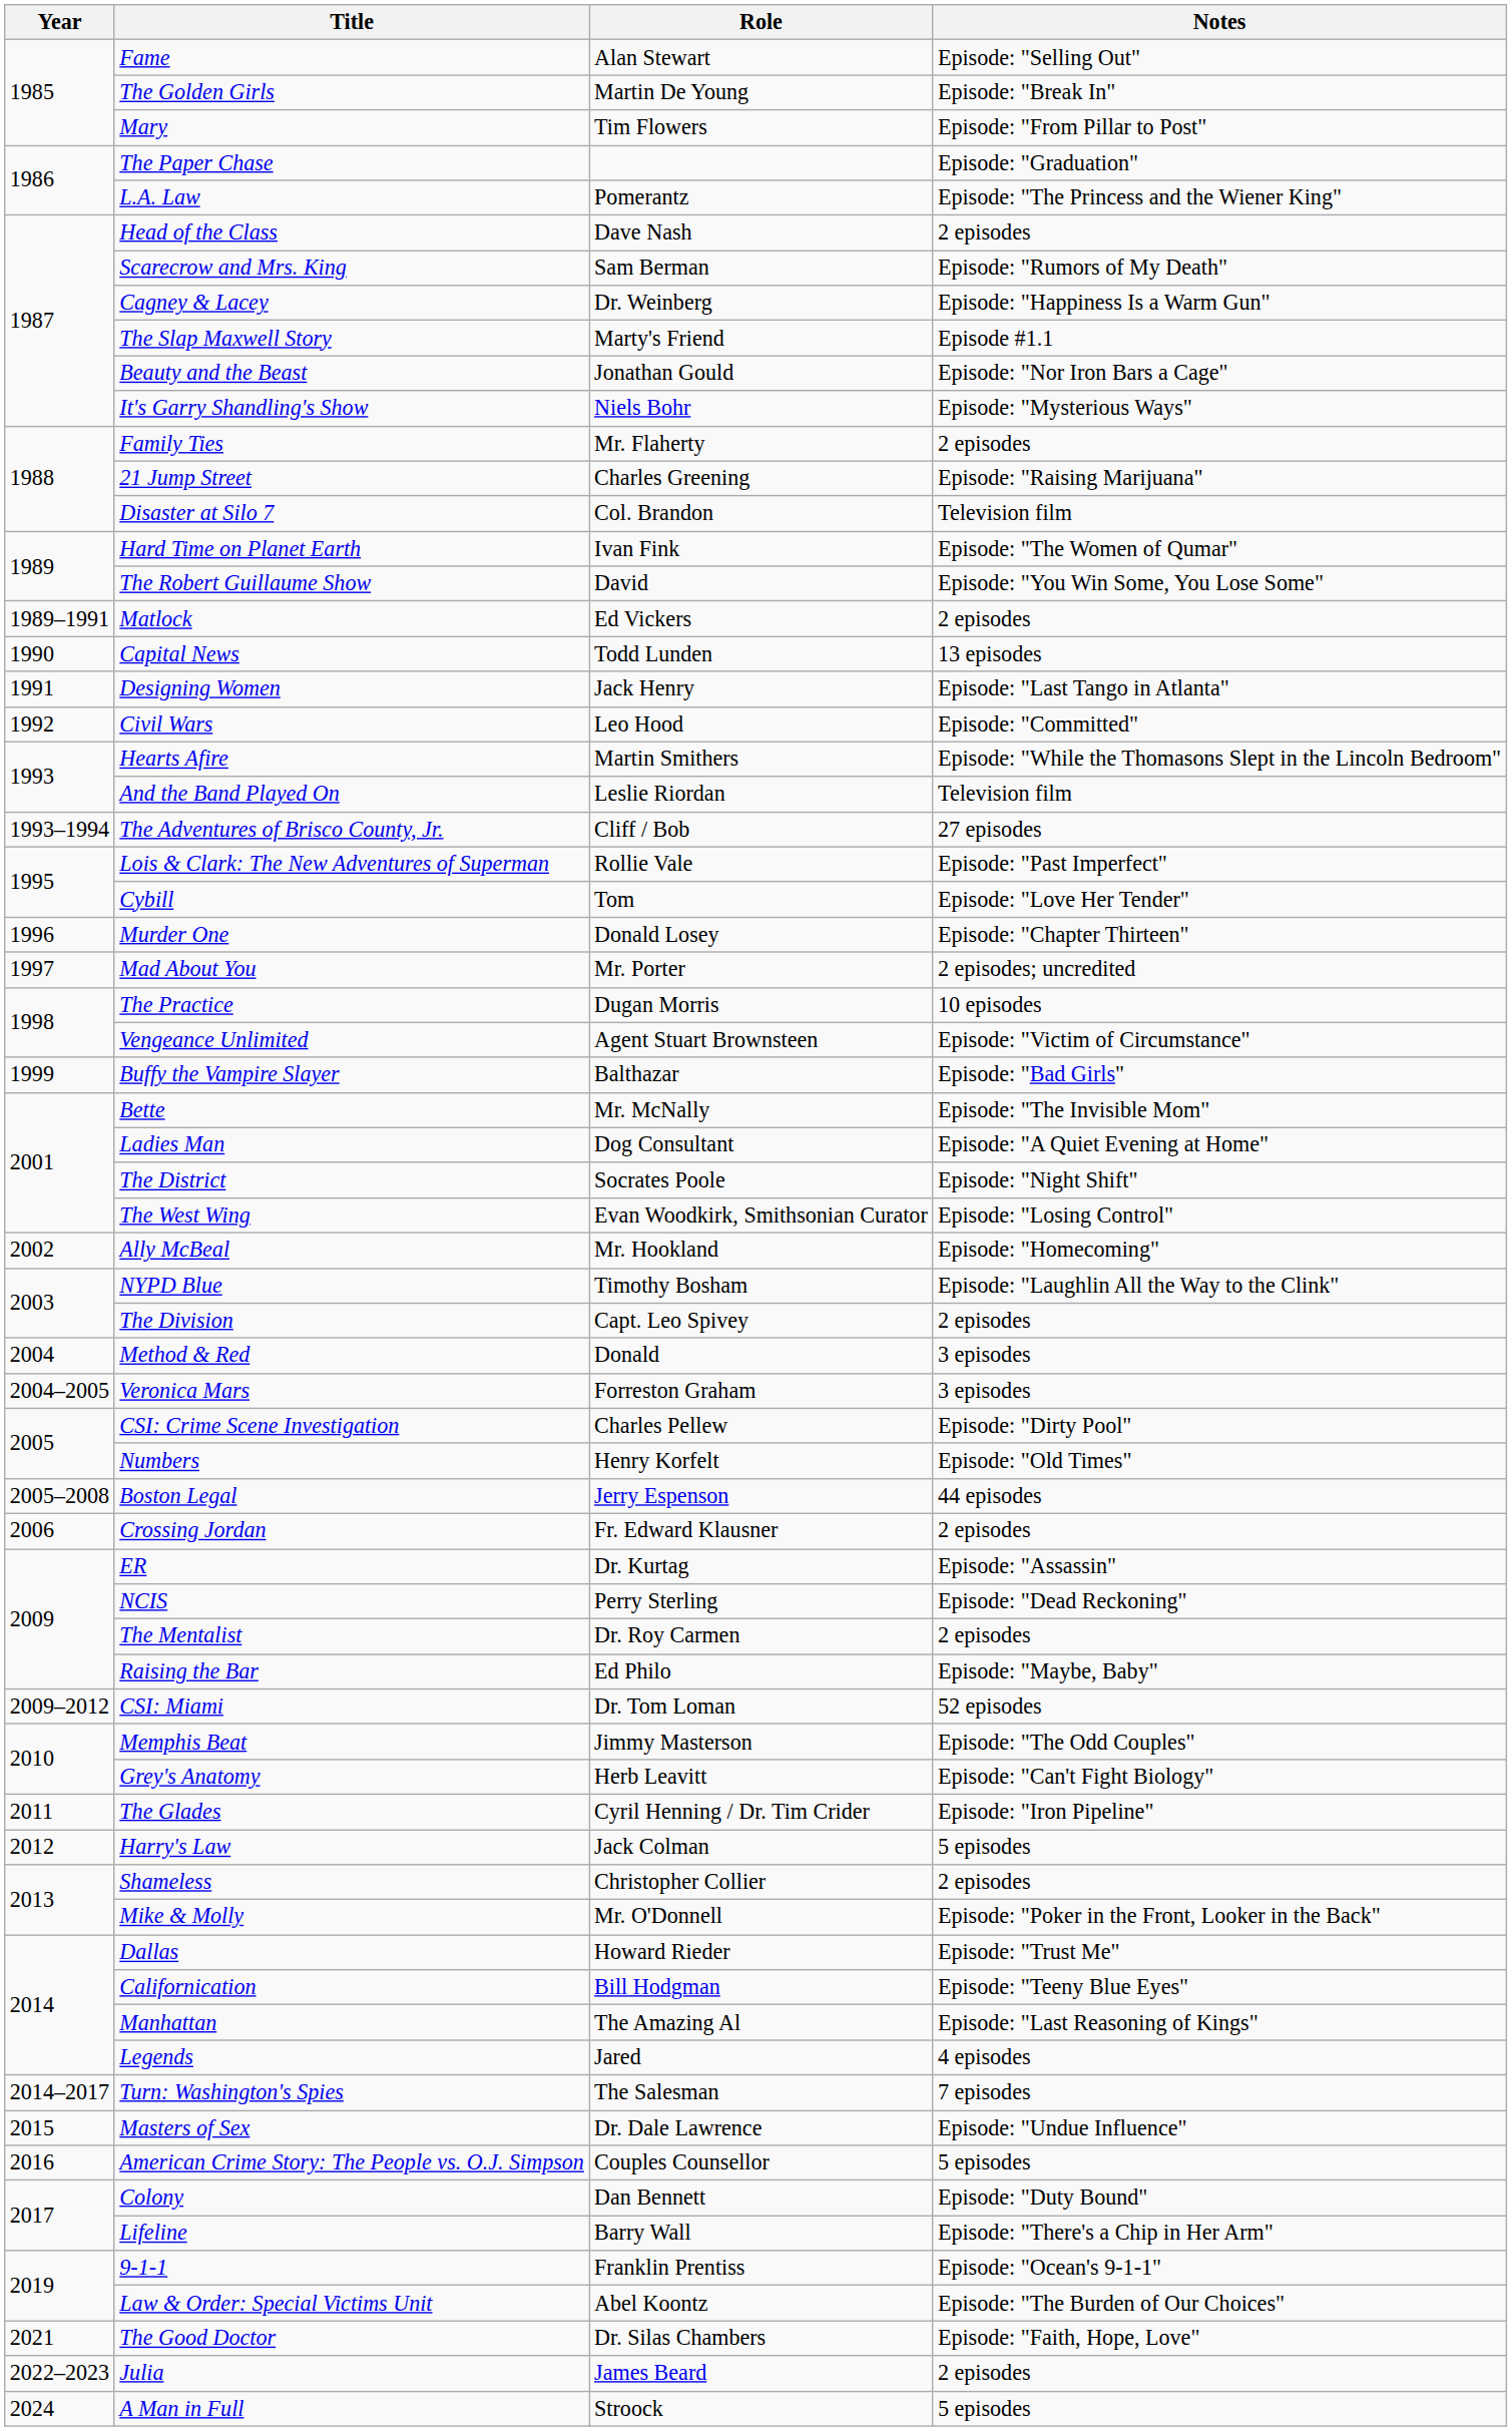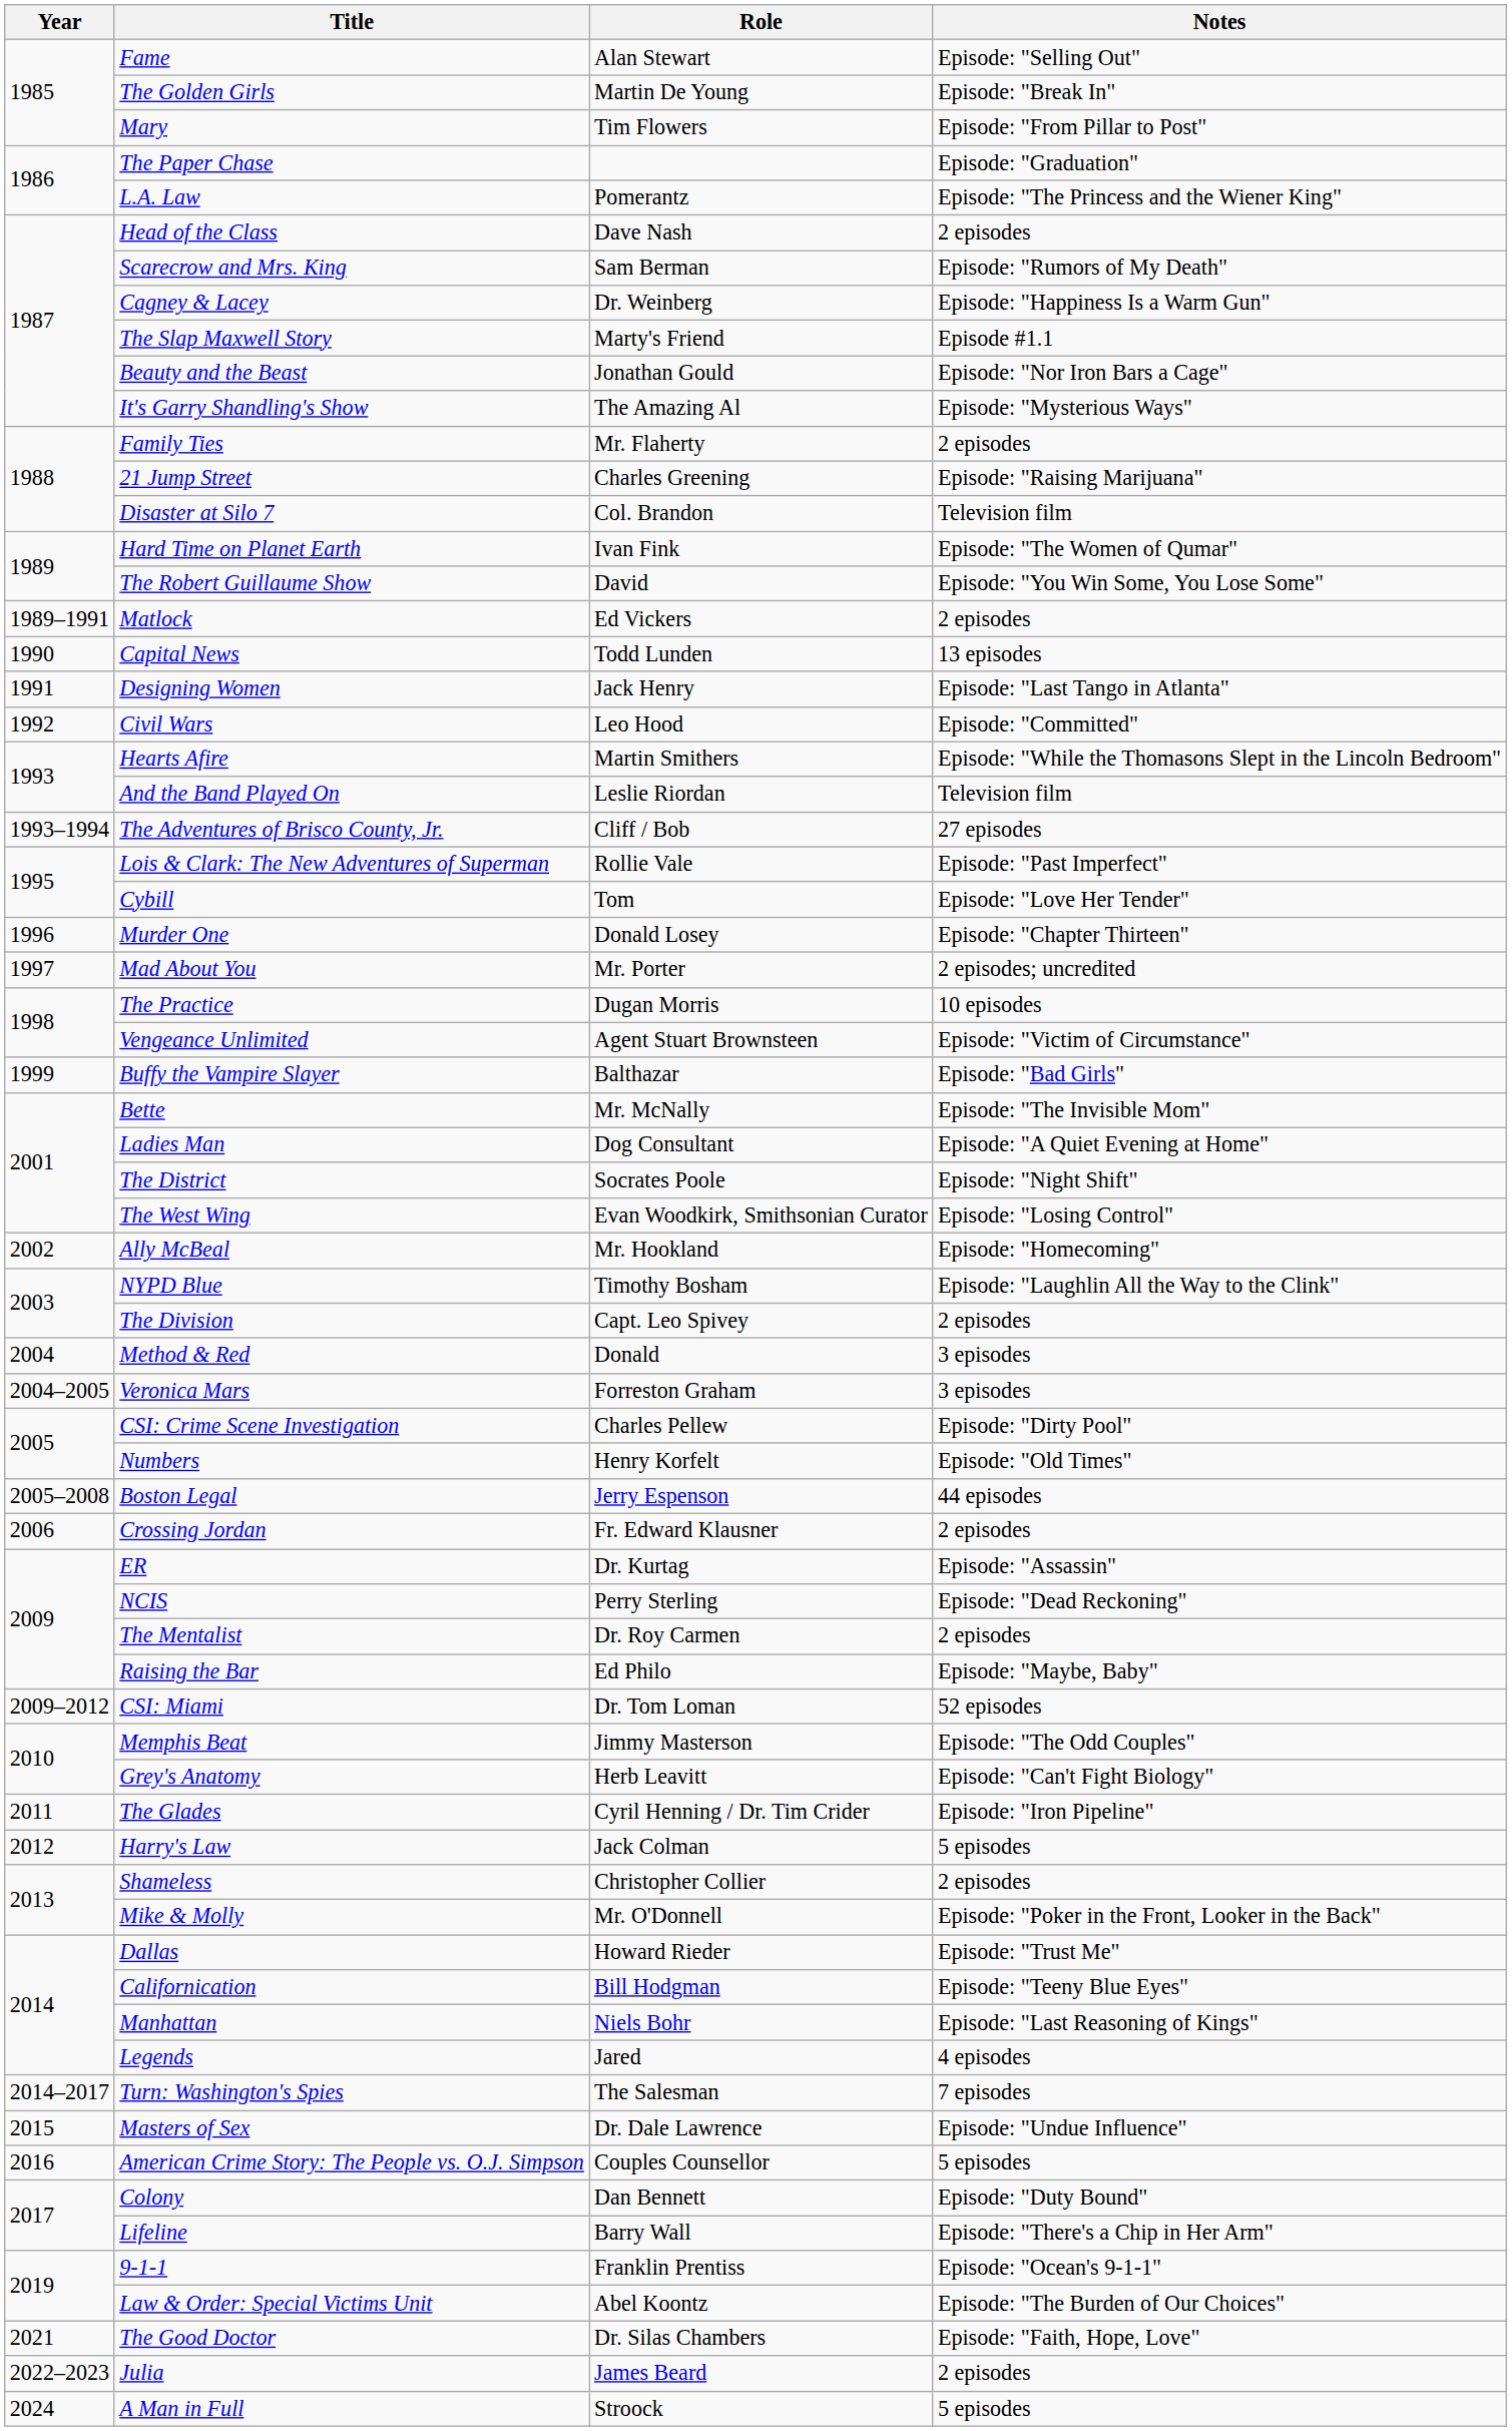 <table class="wikitable">
 <tr>
 <th>Year</th>
 <th>Title</th>
 <th>Role</th>
 <th>Notes</th>
 </tr>
 <tr>
 <td rowspan="3">1985</td>
 <td><em><a href='#'>Fame</a></em></td>
 <td>Alan Stewart</td>
 <td>Episode: "Selling Out"</td>
 </tr>
 <tr>
 <td><em><a href='#'>The Golden Girls</a></em></td>
 <td>Martin De Young</td>
 <td>Episode: "Break In"</td>
 </tr>
 <tr>
 <td><em><a href='#'>Mary</a></em></td>
 <td>Tim Flowers</td>
 <td>Episode: "From Pillar to Post"</td>
 </tr>
 <tr>
 <td rowspan="2">1986</td>
 <td><em><a href='#'>The Paper Chase</a></em></td>
 <td></td>
 <td>Episode: "Graduation"</td>
 </tr>
 <tr>
 <td><em><a href='#'>L.A. Law</a></em></td>
 <td>Pomerantz</td>
 <td>Episode: "The Princess and the Wiener King"</td>
 </tr>
 <tr>
 <td rowspan="6">1987</td>
 <td><em><a href='#'>Head of the Class</a></em></td>
 <td>Dave Nash</td>
 <td>2 episodes</td>
 </tr>
 <tr>
 <td><em><a href='#'>Scarecrow and Mrs. King</a></em></td>
 <td>Sam Berman</td>
 <td>Episode: "Rumors of My Death"</td>
 </tr>
 <tr>
 <td><em><a href='#'>Cagney & Lacey</a></em></td>
 <td>Dr. Weinberg</td>
 <td>Episode: "Happiness Is a Warm Gun"</td>
 </tr>
 <tr>
 <td><em><a href='#'>The Slap Maxwell Story</a></em></td>
 <td>Marty's Friend</td>
 <td>Episode #1.1</td>
 </tr>
 <tr>
 <td><em><a href='#'>Beauty and the Beast</a></em></td>
 <td>Jonathan Gould</td>
 <td>Episode: "Nor Iron Bars a Cage"</td>
 </tr>
 <tr>
 <td><em><a href='#'>It's Garry Shandling's Show</a></em></td>
-<td><a href='#'>Niels Bohr</a></td>
+<td>The Amazing Al</td>
 <td>Episode: "Mysterious Ways"</td>
 </tr>
 <tr>
 <td rowspan="3">1988</td>
 <td><em><a href='#'>Family Ties</a></em></td>
 <td>Mr. Flaherty</td>
 <td>2 episodes</td>
 </tr>
 <tr>
 <td><em><a href='#'>21 Jump Street</a></em></td>
 <td>Charles Greening</td>
 <td>Episode: "Raising Marijuana"</td>
 </tr>
 <tr>
 <td><em><a href='#'>Disaster at Silo 7</a></em></td>
 <td>Col. Brandon</td>
 <td>Television film</td>
 </tr>
 <tr>
 <td rowspan="2">1989</td>
 <td><em><a href='#'>Hard Time on Planet Earth</a></em></td>
 <td>Ivan Fink</td>
 <td>Episode: "The Women of Qumar"</td>
 </tr>
 <tr>
 <td><em><a href='#'>The Robert Guillaume Show</a></em></td>
 <td>David</td>
 <td>Episode: "You Win Some, You Lose Some"</td>
 </tr>
 <tr>
 <td>1989–1991</td>
 <td><em><a href='#'>Matlock</a></em></td>
 <td>Ed Vickers</td>
 <td>2 episodes</td>
 </tr>
 <tr>
 <td>1990</td>
 <td><em><a href='#'>Capital News</a></em></td>
 <td>Todd Lunden</td>
 <td>13 episodes</td>
 </tr>
 <tr>
 <td>1991</td>
 <td><em><a href='#'>Designing Women</a></em></td>
 <td>Jack Henry</td>
 <td>Episode: "Last Tango in Atlanta"</td>
 </tr>
 <tr>
 <td>1992</td>
 <td><em><a href='#'>Civil Wars</a></em></td>
 <td>Leo Hood</td>
 <td>Episode: "Committed"</td>
 </tr>
 <tr>
 <td rowspan="2">1993</td>
 <td><em><a href='#'>Hearts Afire</a></em></td>
 <td>Martin Smithers</td>
 <td>Episode: "While the Thomasons Slept in the Lincoln Bedroom"</td>
 </tr>
 <tr>
 <td><em><a href='#'>And the Band Played On</a></em></td>
 <td>Leslie Riordan</td>
 <td>Television film</td>
 </tr>
 <tr>
 <td>1993–1994</td>
 <td><em><a href='#'>The Adventures of Brisco County, Jr.</a></em></td>
 <td>Cliff / Bob</td>
 <td>27 episodes</td>
 </tr>
 <tr>
 <td rowspan="2">1995</td>
 <td><em><a href='#'>Lois & Clark: The New Adventures of Superman</a></em></td>
 <td>Rollie Vale</td>
 <td>Episode: "Past Imperfect"</td>
 </tr>
 <tr>
 <td><em><a href='#'>Cybill</a></em></td>
 <td>Tom</td>
 <td>Episode: "Love Her Tender"</td>
 </tr>
 <tr>
 <td>1996</td>
 <td><em><a href='#'>Murder One</a></em></td>
 <td>Donald Losey</td>
 <td>Episode: "Chapter Thirteen"</td>
 </tr>
 <tr>
 <td>1997</td>
 <td><em><a href='#'>Mad About You</a></em></td>
 <td>Mr. Porter</td>
 <td>2 episodes; uncredited</td>
 </tr>
 <tr>
 <td rowspan="2">1998</td>
 <td><em><a href='#'>The Practice</a></em></td>
 <td>Dugan Morris</td>
 <td>10 episodes</td>
 </tr>
 <tr>
 <td><em><a href='#'>Vengeance Unlimited</a></em></td>
 <td>Agent Stuart Brownsteen</td>
 <td>Episode: "Victim of Circumstance"</td>
 </tr>
 <tr>
 <td>1999</td>
 <td><em><a href='#'>Buffy the Vampire Slayer</a></em></td>
 <td>Balthazar</td>
 <td>Episode: "<a href='#'>Bad Girls</a>"</td>
 </tr>
 <tr>
 <td rowspan="4">2001</td>
 <td><em><a href='#'>Bette</a></em></td>
 <td>Mr. McNally</td>
 <td>Episode: "The Invisible Mom"</td>
 </tr>
 <tr>
 <td><em><a href='#'>Ladies Man</a></em></td>
 <td>Dog Consultant</td>
 <td>Episode: "A Quiet Evening at Home"</td>
 </tr>
 <tr>
 <td><em><a href='#'>The District</a></em></td>
 <td>Socrates Poole</td>
 <td>Episode: "Night Shift"</td>
 </tr>
 <tr>
 <td><em><a href='#'>The West Wing</a></em></td>
 <td>Evan Woodkirk, Smithsonian Curator</td>
 <td>Episode: "Losing Control"</td>
 </tr>
 <tr>
 <td>2002</td>
 <td><em><a href='#'>Ally McBeal</a></em></td>
 <td>Mr. Hookland</td>
 <td>Episode: "Homecoming"</td>
 </tr>
 <tr>
 <td rowspan="2">2003</td>
 <td><em><a href='#'>NYPD Blue</a></em></td>
 <td>Timothy Bosham</td>
 <td>Episode: "Laughlin All the Way to the Clink"</td>
 </tr>
 <tr>
 <td><em><a href='#'>The Division</a></em></td>
 <td>Capt. Leo Spivey</td>
 <td>2 episodes</td>
 </tr>
 <tr>
 <td>2004</td>
 <td><em><a href='#'>Method & Red</a></em></td>
 <td>Donald</td>
 <td>3 episodes</td>
 </tr>
 <tr>
 <td>2004–2005</td>
 <td><em><a href='#'>Veronica Mars</a></em></td>
 <td>Forreston Graham</td>
 <td>3 episodes</td>
 </tr>
 <tr>
 <td rowspan="2">2005</td>
 <td><em><a href='#'>CSI: Crime Scene Investigation</a></em></td>
 <td>Charles Pellew</td>
 <td>Episode: "Dirty Pool"</td>
 </tr>
 <tr>
 <td><em><a href='#'>Numbers</a></em></td>
 <td>Henry Korfelt</td>
 <td>Episode: "Old Times"</td>
 </tr>
 <tr>
 <td>2005–2008</td>
 <td><em><a href='#'>Boston Legal</a></em></td>
 <td><a href='#'>Jerry Espenson</a></td>
 <td>44 episodes</td>
 </tr>
 <tr>
 <td>2006</td>
 <td><em><a href='#'>Crossing Jordan</a></em></td>
 <td>Fr. Edward Klausner</td>
 <td>2 episodes</td>
 </tr>
 <tr>
 <td rowspan="4">2009</td>
 <td><em><a href='#'>ER</a></em></td>
 <td>Dr. Kurtag</td>
 <td>Episode: "Assassin"</td>
 </tr>
 <tr>
 <td><em><a href='#'>NCIS</a></em></td>
 <td>Perry Sterling</td>
 <td>Episode: "Dead Reckoning"</td>
 </tr>
 <tr>
 <td><em><a href='#'>The Mentalist</a></em></td>
 <td>Dr. Roy Carmen</td>
 <td>2 episodes</td>
 </tr>
 <tr>
 <td><em><a href='#'>Raising the Bar</a></em></td>
 <td>Ed Philo</td>
 <td>Episode: "Maybe, Baby"</td>
 </tr>
 <tr>
 <td>2009–2012</td>
 <td><em><a href='#'>CSI: Miami</a></em></td>
 <td>Dr. Tom Loman</td>
 <td>52 episodes</td>
 </tr>
 <tr>
 <td rowspan="2">2010</td>
 <td><em><a href='#'>Memphis Beat</a></em></td>
 <td>Jimmy Masterson</td>
 <td>Episode: "The Odd Couples"</td>
 </tr>
 <tr>
 <td><em><a href='#'>Grey's Anatomy</a></em></td>
 <td>Herb Leavitt</td>
 <td>Episode: "Can't Fight Biology"</td>
 </tr>
 <tr>
 <td>2011</td>
 <td><em><a href='#'>The Glades</a></em></td>
 <td>Cyril Henning / Dr. Tim Crider</td>
 <td>Episode: "Iron Pipeline"</td>
 </tr>
 <tr>
 <td>2012</td>
 <td><em><a href='#'>Harry's Law</a></em></td>
 <td>Jack Colman</td>
 <td>5 episodes</td>
 </tr>
 <tr>
 <td rowspan="2">2013</td>
 <td><em><a href='#'>Shameless</a></em></td>
 <td>Christopher Collier</td>
 <td>2 episodes</td>
 </tr>
 <tr>
 <td><em><a href='#'>Mike & Molly</a></em></td>
 <td>Mr. O'Donnell</td>
 <td>Episode: "Poker in the Front, Looker in the Back"</td>
 </tr>
 <tr>
 <td rowspan="4">2014</td>
 <td><em><a href='#'>Dallas</a></em></td>
 <td>Howard Rieder</td>
 <td>Episode: "Trust Me"</td>
 </tr>
 <tr>
 <td><em><a href='#'>Californication</a></em></td>
 <td><a href='#'>Bill Hodgman</a></td>
 <td>Episode: "Teeny Blue Eyes"</td>
 </tr>
 <tr>
 <td><em><a href='#'>Manhattan</a></em></td>
-<td>The Amazing Al</td>
+<td><a href='#'>Niels Bohr</a></td>
 <td>Episode: "Last Reasoning of Kings"</td>
 </tr>
 <tr>
 <td><em><a href='#'>Legends</a></em></td>
 <td>Jared</td>
 <td>4 episodes</td>
 </tr>
 <tr>
 <td>2014–2017</td>
 <td><em><a href='#'>Turn: Washington's Spies</a></em></td>
 <td>The Salesman</td>
 <td>7 episodes</td>
 </tr>
 <tr>
 <td>2015</td>
 <td><em><a href='#'>Masters of Sex</a></em></td>
 <td>Dr. Dale Lawrence</td>
 <td>Episode: "Undue Influence"</td>
 </tr>
 <tr>
 <td>2016</td>
 <td><em><a href='#'>American Crime Story: The People vs. O.J. Simpson</a></em></td>
 <td>Couples Counsellor</td>
 <td>5 episodes</td>
 </tr>
 <tr>
 <td rowspan="2">2017</td>
 <td><em><a href='#'>Colony</a></em></td>
 <td>Dan Bennett</td>
 <td>Episode: "Duty Bound"</td>
 </tr>
 <tr>
 <td><em><a href='#'>Lifeline</a></em></td>
 <td>Barry Wall</td>
 <td>Episode: "There's a Chip in Her Arm"</td>
 </tr>
 <tr>
 <td rowspan="2">2019</td>
 <td><em><a href='#'>9-1-1</a></em></td>
 <td>Franklin Prentiss</td>
 <td>Episode: "Ocean's 9-1-1"</td>
 </tr>
 <tr>
 <td><em><a href='#'>Law & Order: Special Victims Unit</a></em></td>
 <td>Abel Koontz</td>
 <td>Episode: "The Burden of Our Choices"</td>
 </tr>
 <tr>
 <td>2021</td>
 <td><em><a href='#'>The Good Doctor</a></em></td>
 <td>Dr. Silas Chambers</td>
 <td>Episode: "Faith, Hope, Love"</td>
 </tr>
 <tr>
 <td>2022–2023</td>
 <td><em><a href='#'>Julia</a></em></td>
 <td><a href='#'>James Beard</a></td>
 <td>2 episodes</td>
 </tr>
 <tr>
 <td>2024</td>
 <td><em><a href='#'>A Man in Full</a></em></td>
 <td>Stroock</td>
 <td>5 episodes</td>
 </tr>
 </table>
